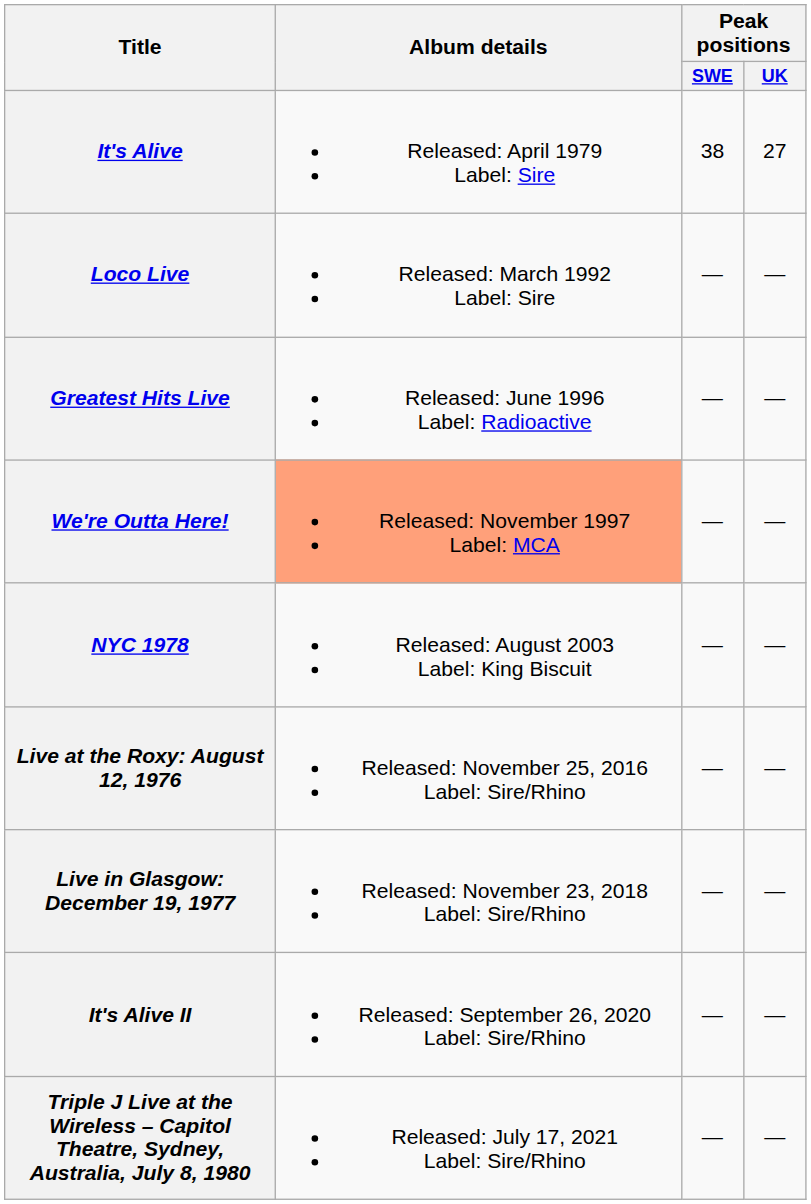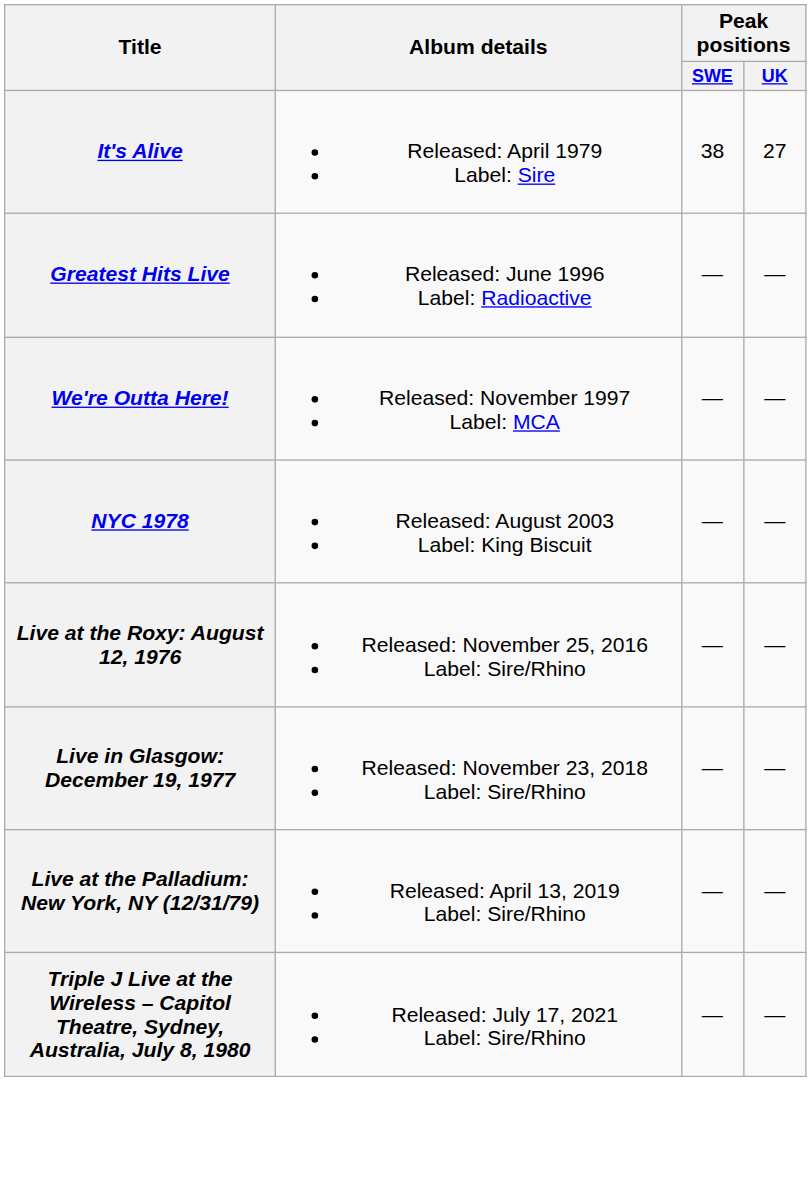 <table class="wikitable plainrowheaders" style="text-align:center;">
 <tr>
 <th rowspan="2">Title</th>
 <th rowspan="2" style="width:300px;">Album details</th>
 <th colspan="2">Peak positions</th>
 </tr>
 <tr>
 <th style="width:3em;font-size:85%;"><a href='#'>SWE</a><br></th>
 <th style="width:3em;font-size:85%;"><a href='#'>UK</a><br></th>
 </tr>
 <tr>
 <th scope="row"><em><a href='#'>It's Alive</a></em></th>
 <td><br><ul><li>Released: April 1979</li><li>Label: <a href='#'>Sire</a></li></ul></td>
 <td>38</td>
 <td>27</td>
 </tr>
 <tr>
-<th scope="row"><em><a href='#'>Loco Live</a></em></th>
-<td><br><ul><li>Released: March 1992</li><li>Label: Sire</li></ul></td>
-<td>—</td>
-<td>—</td>
-</tr>
-<tr>
 <th scope="row"><em><a href='#'>Greatest Hits Live</a></em></th>
 <td><br><ul><li>Released: June 1996</li><li>Label: <a href='#'>Radioactive</a></li></ul></td>
 <td>—</td>
 <td>—</td>
 </tr>
 <tr>
 <th scope="row"><em><a href='#'>We're Outta Here!</a></em></th>
-<td style="background: lightsalmon;"><br><ul><li>Released: November 1997</li><li>Label: <a href='#'>MCA</a></li></ul></td>
+<td><br><ul><li>Released: November 1997</li><li>Label: <a href='#'>MCA</a></li></ul></td>
 <td>—</td>
 <td>—</td>
 </tr>
 <tr>
 <th scope="row"><em><a href='#'>NYC 1978</a></em></th>
 <td><br><ul><li>Released: August 2003</li><li>Label: King Biscuit</li></ul></td>
 <td>—</td>
 <td>—</td>
 </tr>
 <tr>
 <th scope="row"><em>Live at the Roxy: August 12, 1976</em></th>
 <td><br><ul><li>Released: November 25, 2016</li><li>Label: Sire/Rhino</li></ul></td>
 <td>—</td>
 <td>—</td>
 </tr>
 <tr>
 <th scope="row"><em>Live in Glasgow: December 19, 1977</em></th>
 <td><br><ul><li>Released: November 23, 2018</li><li>Label: Sire/Rhino</li></ul></td>
 <td>—</td>
 <td>—</td>
 </tr>
 <tr>
-<th scope="row"><em>It's Alive II</em></th>
-<td><br><ul><li>Released: September 26, 2020</li><li>Label: Sire/Rhino</li></ul></td>
+<th scope="row"><em>Live at the Palladium: New York, NY (12/31/79)</em></th>
+<td><br><ul><li>Released: April 13, 2019</li><li>Label: Sire/Rhino</li></ul></td>
 <td>—</td>
 <td>—</td>
 </tr>
 <tr>
 <th scope="row"><em>Triple J Live at the Wireless – Capitol Theatre, Sydney, Australia, July 8, 1980</em></th>
 <td><br><ul><li>Released: July 17, 2021</li><li>Label: Sire/Rhino</li></ul></td>
 <td>—</td>
 <td>—</td>
 </tr>
 </table>
